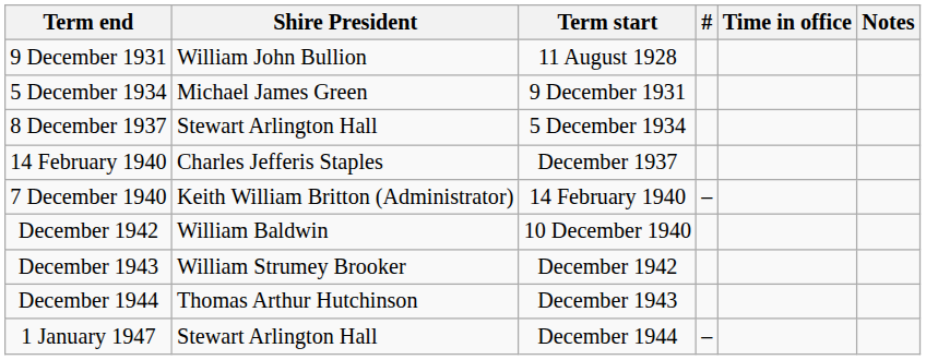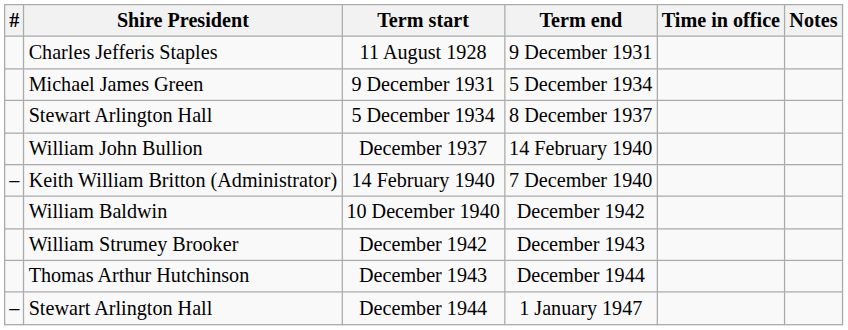 <table class="wikitable sortable">
 <tr>
-<th>Term end</th>
+<th>#</th>
 <th>Shire President</th>
 <th>Term start</th>
-<th>#</th>
+<th>Term end</th>
 <th>Time in office</th>
 <th>Notes</th>
 </tr>
 <tr>
+<td align=center></td>
+<td>Charles Jefferis Staples</td>
+<td align=center>11 August 1928</td>
 <td align=center>9 December 1931</td>
-<td>William John Bullion</td>
-<td align=center>11 August 1928</td>
-<td align=center></td>
 <td align=right></td>
 <td></td>
 </tr>
 <tr>
-<td align=center>5 December 1934</td>
+<td align=center></td>
 <td>Michael James Green</td>
 <td align=center>9 December 1931</td>
-<td align=center></td>
+<td align=center>5 December 1934</td>
 <td align=right></td>
 <td></td>
 </tr>
 <tr>
-<td align=center>8 December 1937</td>
+<td align=center></td>
 <td>Stewart Arlington Hall</td>
 <td align=center>5 December 1934</td>
-<td align=center></td>
+<td align=center>8 December 1937</td>
 <td align=right></td>
 <td></td>
 </tr>
 <tr>
+<td align=center></td>
+<td>William John Bullion</td>
+<td align=center>December 1937</td>
 <td align=center>14 February 1940</td>
-<td>Charles Jefferis Staples</td>
-<td align=center>December 1937</td>
-<td align=center></td>
 <td align=right></td>
 <td></td>
 </tr>
 <tr>
-<td align=center>7 December 1940</td>
+<td align=center>–</td>
 <td>Keith William Britton (Administrator)</td>
 <td align=center>14 February 1940</td>
-<td align=center>–</td>
+<td align=center>7 December 1940</td>
 <td align=right></td>
 <td></td>
 </tr>
 <tr>
-<td align=center>December 1942</td>
+<td align=center></td>
 <td>William Baldwin</td>
 <td align=center>10 December 1940</td>
-<td align=center></td>
+<td align=center>December 1942</td>
 <td align=right></td>
 <td></td>
 </tr>
 <tr>
-<td align=center>December 1943</td>
+<td align=center></td>
 <td>William Strumey Brooker</td>
 <td align=center>December 1942</td>
-<td align=center></td>
+<td align=center>December 1943</td>
 <td></td>
 <td></td>
 </tr>
 <tr>
-<td align=center>December 1944</td>
+<td align=center></td>
 <td>Thomas Arthur Hutchinson</td>
 <td align=center>December 1943</td>
-<td align=center></td>
+<td align=center>December 1944</td>
 <td></td>
 <td></td>
 </tr>
 <tr>
-<td align=center>1 January 1947</td>
+<td align=center>–</td>
 <td>Stewart Arlington Hall</td>
 <td align=center>December 1944</td>
-<td align=center>–</td>
+<td align=center>1 January 1947</td>
 <td></td>
 <td></td>
 </tr>
 </table>
